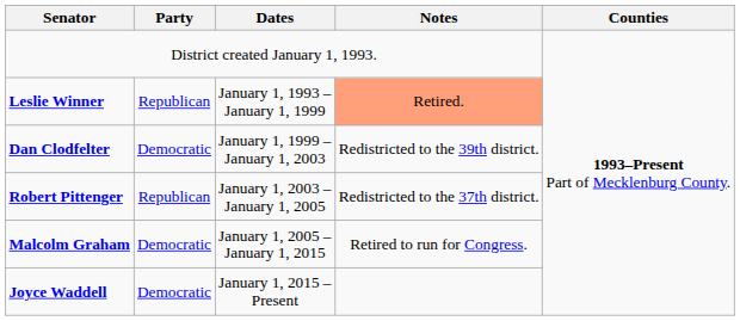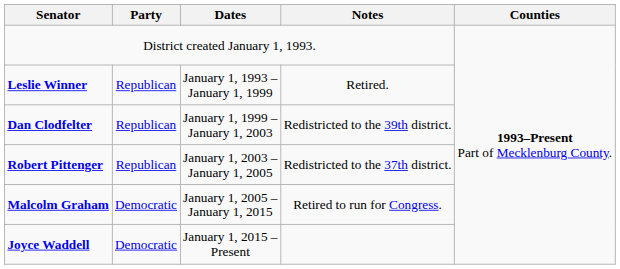 <table class=wikitable style="text-align:center">
 <tr>
 <th>Senator</th>
 <th>Party</th>
 <th>Dates</th>
 <th>Notes</th>
 <th>Counties</th>
 </tr>
 <tr style="height:3em">
 <td colspan=4>District created January 1, 1993.</td>
 <td rowspan=6><strong>1993–Present</strong><br> Part of <a href='#'>Mecklenburg County</a>.</td>
 </tr>
 <tr style="height:3em">
 <td align=left><strong><a href='#'>Leslie Winner</a></strong></td>
 <td><a href='#'>Republican</a></td>
 <td nowrap>January 1, 1993 – <br> January 1, 1999</td>
-<td style="background: lightsalmon;">Retired.</td>
+<td>Retired.</td>
 </tr>
 <tr style="height:3em">
 <td align=left><strong><a href='#'>Dan Clodfelter</a></strong></td>
-<td><a href='#'>Democratic</a></td>
+<td><a href='#'>Republican</a></td>
 <td nowrap>January 1, 1999 – <br> January 1, 2003</td>
 <td>Redistricted to the <a href='#'>39th</a> district.</td>
 </tr>
 <tr style="height:3em">
 <td align=left><strong><a href='#'>Robert Pittenger</a></strong></td>
 <td><a href='#'>Republican</a></td>
 <td nowrap>January 1, 2003 – <br> January 1, 2005</td>
 <td>Redistricted to the <a href='#'>37th</a> district.</td>
 </tr>
 <tr style="height:3em">
 <td align=left><strong><a href='#'>Malcolm Graham</a></strong></td>
 <td><a href='#'>Democratic</a></td>
 <td nowrap>January 1, 2005 – <br> January 1, 2015</td>
 <td>Retired to run for <a href='#'>Congress</a>.</td>
 </tr>
 <tr style="height:3em">
 <td align=left><strong><a href='#'>Joyce Waddell</a></strong></td>
 <td><a href='#'>Democratic</a></td>
 <td nowrap>January 1, 2015 – <br> Present</td>
 <td></td>
 </tr>
 </table>
